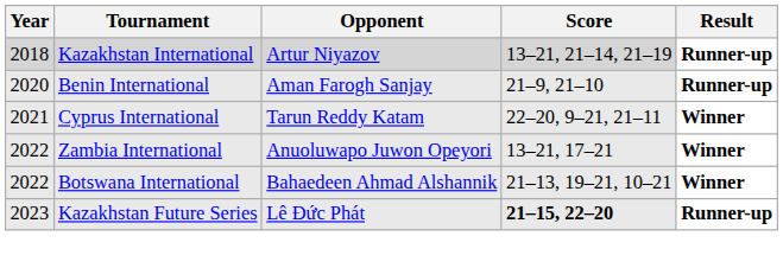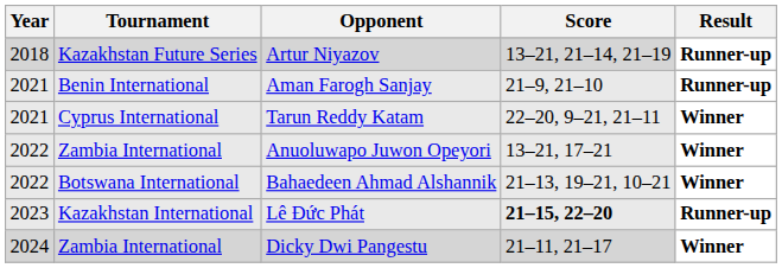 <table class="sortable wikitable" style="font-size: 90%;">
 <tr>
 <th>Year</th>
 <th>Tournament</th>
 <th>Opponent</th>
 <th>Score</th>
 <th>Result</th>
 </tr>
 <tr style="background:#D5D5D5">
 <td align="center">2018</td>
-<td align="left"><a href='#'>Kazakhstan International</a></td>
+<td align="left"><a href='#'>Kazakhstan Future Series</a></td>
 <td align="left"> <a href='#'>Artur Niyazov</a></td>
 <td align="left">13–21, 21–14, 21–19</td>
 <td style="text-align:left; background:white"> <strong>Runner-up</strong></td>
 </tr>
 <tr style="background:#E9E9E9">
-<td align="center">2020</td>
+<td align="center">2021</td>
 <td align="left"><a href='#'>Benin International</a></td>
 <td align="left"> <a href='#'>Aman Farogh Sanjay</a></td>
 <td align="left">21–9, 21–10</td>
 <td style="text-align:left; background:white"> <strong>Runner-up</strong></td>
 </tr>
 <tr style="background:#E9E9E9">
 <td align="center">2021</td>
 <td align="left"><a href='#'>Cyprus International</a></td>
 <td align="left"> <a href='#'>Tarun Reddy Katam</a></td>
 <td align="left">22–20, 9–21, 21–11</td>
 <td style="text-align:left; background:white"> <strong>Winner</strong></td>
 </tr>
 <tr style="background:#E9E9E9">
 <td align="center">2022</td>
 <td align="left"><a href='#'>Zambia International</a></td>
 <td align="left"> <a href='#'>Anuoluwapo Juwon Opeyori</a></td>
 <td align="left">13–21, 17–21</td>
 <td style="text-align:left; background:white"> <strong>Winner</strong></td>
 </tr>
 <tr style="background:#E9E9E9">
 <td align=center>2022</td>
 <td align=left><a href='#'>Botswana International</a></td>
 <td align=left> <a href='#'>Bahaedeen Ahmad Alshannik</a></td>
 <td align=left>21–13, 19–21, 10–21</td>
 <td style="text-align:left; background:white"> <strong>Winner</strong></td>
 </tr>
 <tr style="background:#E9E9E9">
 <td align="center">2023</td>
-<td align="left"><a href='#'>Kazakhstan Future Series</a></td>
+<td align="left"><a href='#'>Kazakhstan International</a></td>
 <td align="left"> <a href='#'>Lê Đức Phát</a></td>
 <td align="left"><strong>21–15, 22–20</strong></td>
 <td style="text-align:left; background:white"> <strong>Runner-up</strong></td>
 </tr>
+<tr style="background:#D5D5D5">
+<td align="center">2024</td>
+<td align="left"><a href='#'>Zambia International</a></td>
+<td align="left"> <a href='#'>Dicky Dwi Pangestu</a></td>
+<td align="left">21–11, 21–17</td>
+<td style="text-align:left; background:white"> <strong>Winner</strong></td>
+</tr>
 </table>
